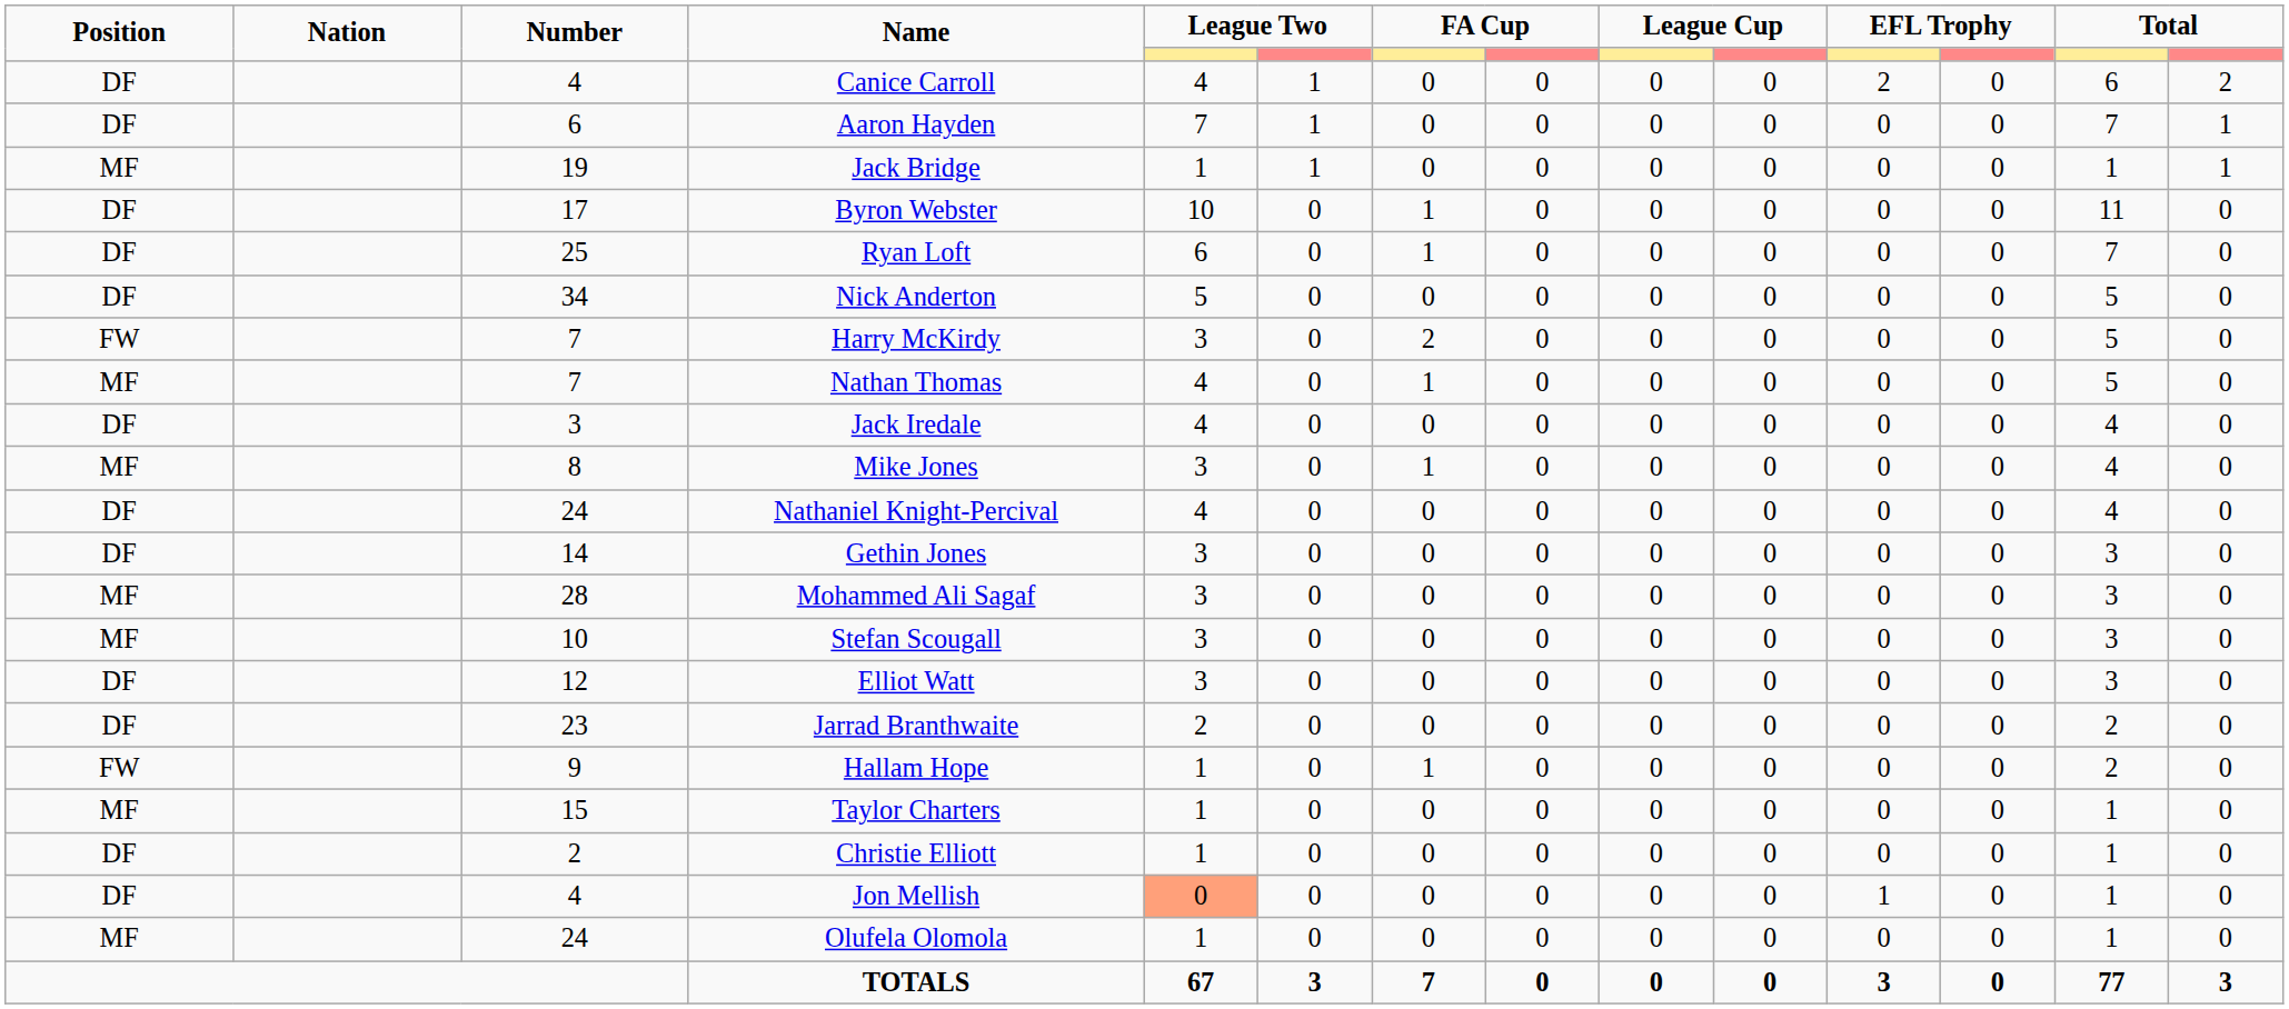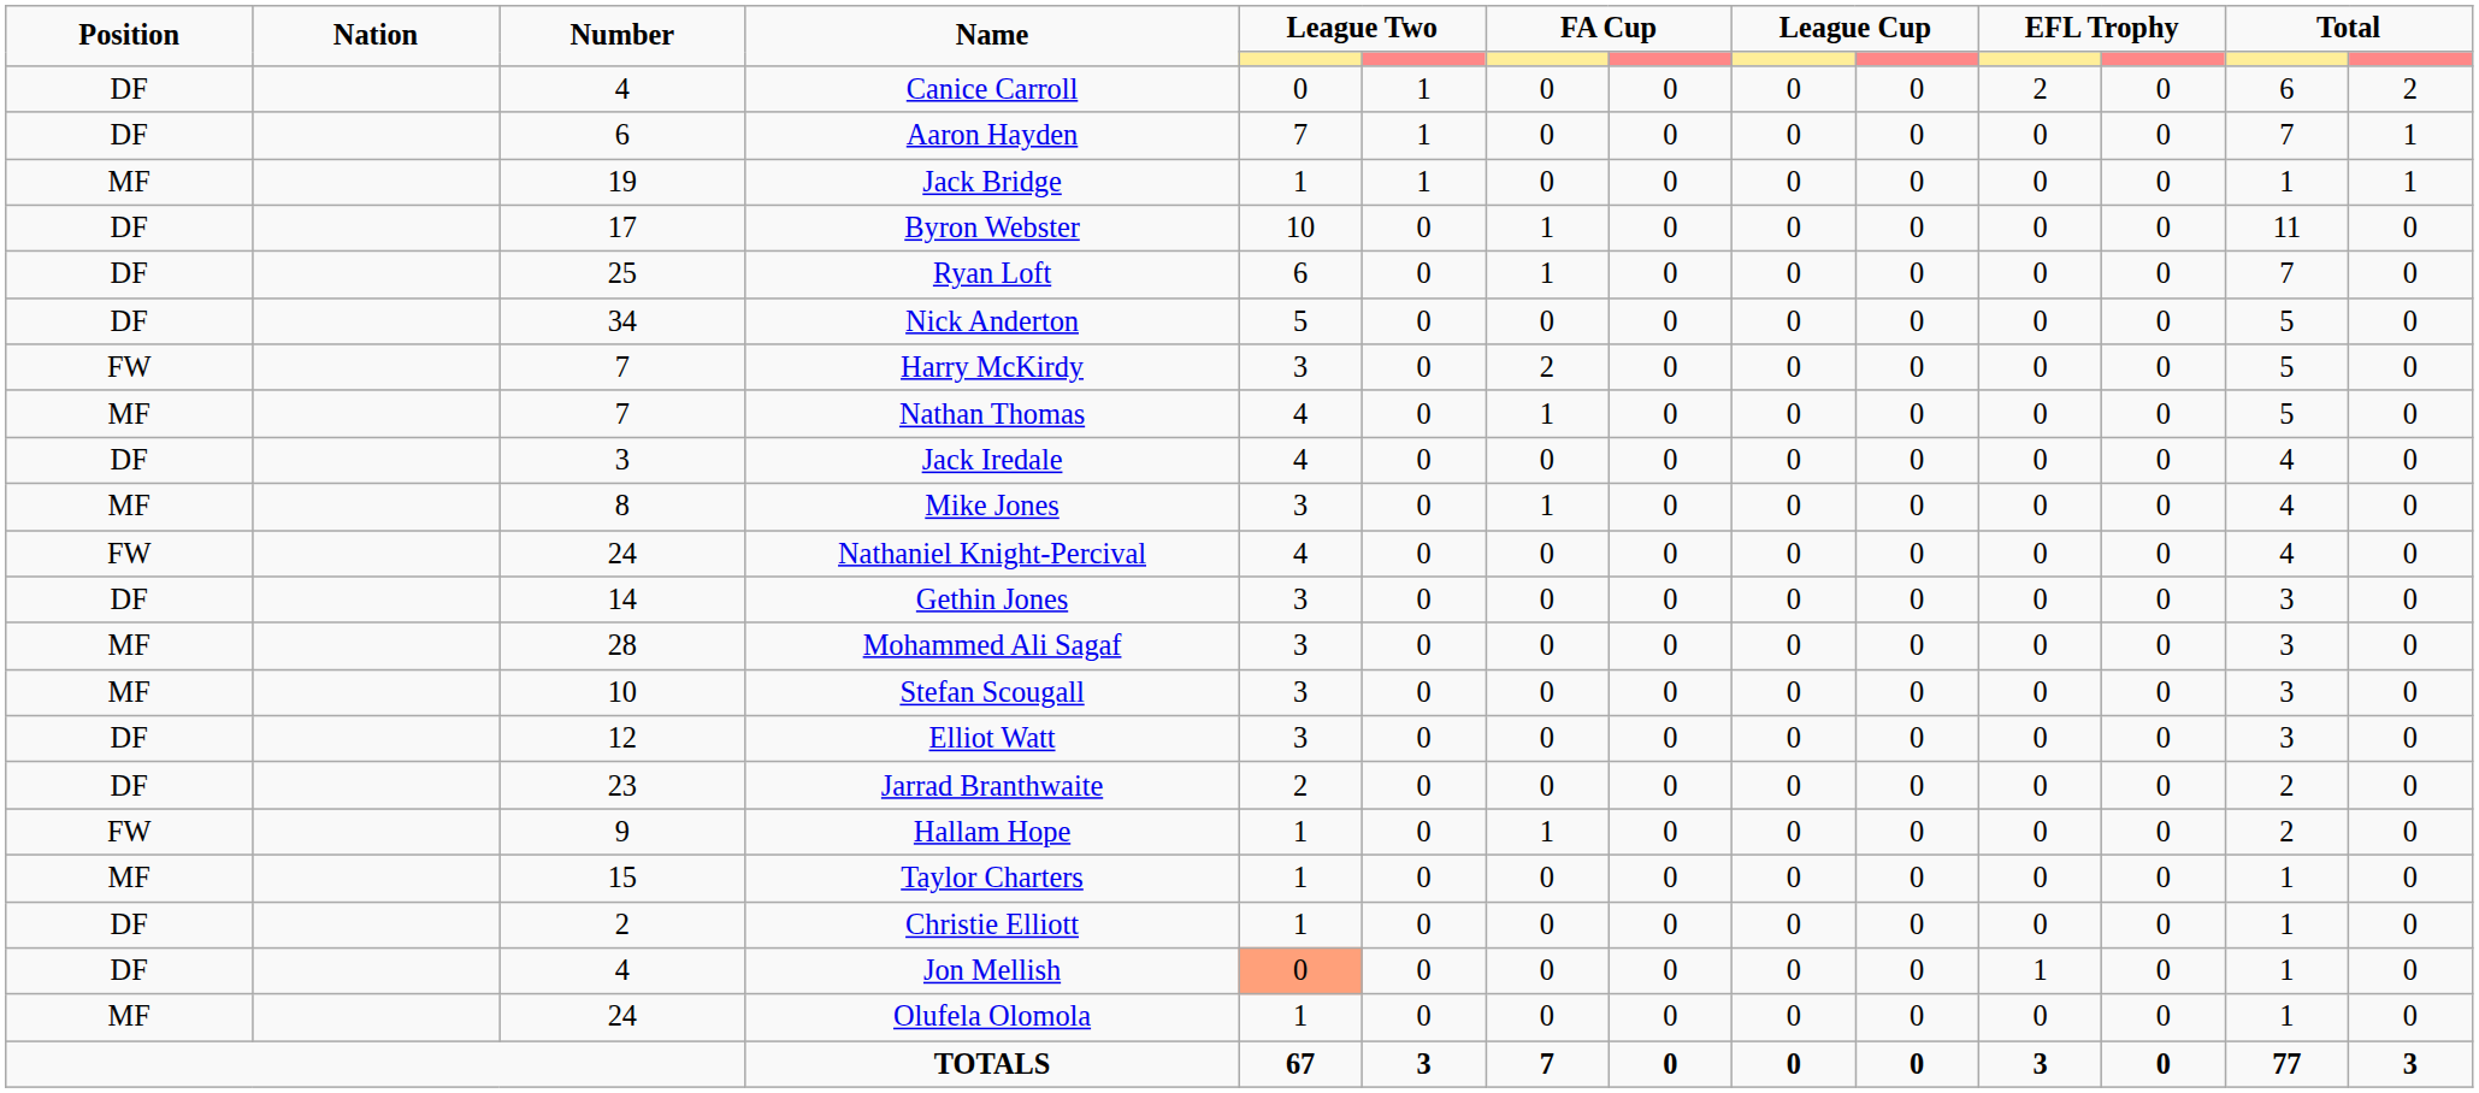 <table class="wikitable" style="font-size: 100%; text-align: center;">
 <tr>
 <td rowspan="2" width="10%" align="center"><strong>Position</strong></td>
 <td rowspan="2" width="10%" align="center"><strong>Nation</strong></td>
 <td rowspan="2" width="10%" align="center"><strong>Number</strong></td>
 <td rowspan="2" width="20%" align="center"><strong>Name</strong></td>
 <td colspan="2" align="center"><strong>League Two</strong></td>
 <td colspan="2" align="center"><strong>FA Cup</strong></td>
 <td colspan="2" align="center"><strong>League Cup</strong></td>
 <td colspan="2" align="center"><strong>EFL Trophy</strong></td>
 <td colspan="2" align="center"><strong>Total</strong></td>
 </tr>
 <tr>
 <th width=60 style="background: #FFEE99"></th>
 <th width=60 style="background: #FF8888"></th>
 <th width=60 style="background: #FFEE99"></th>
 <th width=60 style="background: #FF8888"></th>
 <th width=60 style="background: #FFEE99"></th>
 <th width=60 style="background: #FF8888"></th>
 <th width=60 style="background: #FFEE99"></th>
 <th width=60 style="background: #FF8888"></th>
 <th width=60 style="background: #FFEE99"></th>
 <th width=60 style="background: #FF8888"></th>
 </tr>
 <tr>
 <td>DF</td>
 <td></td>
 <td>4</td>
 <td><a href='#'>Canice Carroll</a></td>
-<td>4</td>
+<td>0</td>
 <td>1</td>
 <td>0</td>
 <td>0</td>
 <td>0</td>
 <td>0</td>
 <td>2</td>
 <td>0</td>
 <td>6</td>
 <td>2</td>
 </tr>
 <tr>
 <td>DF</td>
 <td></td>
 <td>6</td>
 <td><a href='#'>Aaron Hayden</a></td>
 <td>7</td>
 <td>1</td>
 <td>0</td>
 <td>0</td>
 <td>0</td>
 <td>0</td>
 <td>0</td>
 <td>0</td>
 <td>7</td>
 <td>1</td>
 </tr>
 <tr>
 <td>MF</td>
 <td></td>
 <td>19</td>
 <td><a href='#'>Jack Bridge</a></td>
 <td>1</td>
 <td>1</td>
 <td>0</td>
 <td>0</td>
 <td>0</td>
 <td>0</td>
 <td>0</td>
 <td>0</td>
 <td>1</td>
 <td>1</td>
 </tr>
 <tr>
 <td>DF</td>
 <td></td>
 <td>17</td>
 <td><a href='#'>Byron Webster</a></td>
 <td>10</td>
 <td>0</td>
 <td>1</td>
 <td>0</td>
 <td>0</td>
 <td>0</td>
 <td>0</td>
 <td>0</td>
 <td>11</td>
 <td>0</td>
 </tr>
 <tr>
 <td>DF</td>
 <td></td>
 <td>25</td>
 <td><a href='#'>Ryan Loft</a></td>
 <td>6</td>
 <td>0</td>
 <td>1</td>
 <td>0</td>
 <td>0</td>
 <td>0</td>
 <td>0</td>
 <td>0</td>
 <td>7</td>
 <td>0</td>
 </tr>
 <tr>
 <td>DF</td>
 <td></td>
 <td>34</td>
 <td><a href='#'>Nick Anderton</a></td>
 <td>5</td>
 <td>0</td>
 <td>0</td>
 <td>0</td>
 <td>0</td>
 <td>0</td>
 <td>0</td>
 <td>0</td>
 <td>5</td>
 <td>0</td>
 </tr>
 <tr>
 <td>FW</td>
 <td></td>
 <td>7</td>
 <td><a href='#'>Harry McKirdy</a></td>
 <td>3</td>
 <td>0</td>
 <td>2</td>
 <td>0</td>
 <td>0</td>
 <td>0</td>
 <td>0</td>
 <td>0</td>
 <td>5</td>
 <td>0</td>
 </tr>
 <tr>
 <td>MF</td>
 <td></td>
 <td>7</td>
 <td><a href='#'>Nathan Thomas</a></td>
 <td>4</td>
 <td>0</td>
 <td>1</td>
 <td>0</td>
 <td>0</td>
 <td>0</td>
 <td>0</td>
 <td>0</td>
 <td>5</td>
 <td>0</td>
 </tr>
 <tr>
 <td>DF</td>
 <td></td>
 <td>3</td>
 <td><a href='#'>Jack Iredale</a></td>
 <td>4</td>
 <td>0</td>
 <td>0</td>
 <td>0</td>
 <td>0</td>
 <td>0</td>
 <td>0</td>
 <td>0</td>
 <td>4</td>
 <td>0</td>
 </tr>
 <tr>
 <td>MF</td>
 <td></td>
 <td>8</td>
 <td><a href='#'>Mike Jones</a></td>
 <td>3</td>
 <td>0</td>
 <td>1</td>
 <td>0</td>
 <td>0</td>
 <td>0</td>
 <td>0</td>
 <td>0</td>
 <td>4</td>
 <td>0</td>
 </tr>
 <tr>
-<td>DF</td>
+<td>FW</td>
 <td></td>
 <td>24</td>
 <td><a href='#'>Nathaniel Knight-Percival</a></td>
 <td>4</td>
 <td>0</td>
 <td>0</td>
 <td>0</td>
 <td>0</td>
 <td>0</td>
 <td>0</td>
 <td>0</td>
 <td>4</td>
 <td>0</td>
 </tr>
 <tr>
 <td>DF</td>
 <td></td>
 <td>14</td>
 <td><a href='#'>Gethin Jones</a></td>
 <td>3</td>
 <td>0</td>
 <td>0</td>
 <td>0</td>
 <td>0</td>
 <td>0</td>
 <td>0</td>
 <td>0</td>
 <td>3</td>
 <td>0</td>
 </tr>
 <tr>
 <td>MF</td>
 <td></td>
 <td>28</td>
 <td><a href='#'>Mohammed Ali Sagaf</a></td>
 <td>3</td>
 <td>0</td>
 <td>0</td>
 <td>0</td>
 <td>0</td>
 <td>0</td>
 <td>0</td>
 <td>0</td>
 <td>3</td>
 <td>0</td>
 </tr>
 <tr>
 <td>MF</td>
 <td></td>
 <td>10</td>
 <td><a href='#'>Stefan Scougall</a></td>
 <td>3</td>
 <td>0</td>
 <td>0</td>
 <td>0</td>
 <td>0</td>
 <td>0</td>
 <td>0</td>
 <td>0</td>
 <td>3</td>
 <td>0</td>
 </tr>
 <tr>
 <td>DF</td>
 <td></td>
 <td>12</td>
 <td><a href='#'>Elliot Watt</a></td>
 <td>3</td>
 <td>0</td>
 <td>0</td>
 <td>0</td>
 <td>0</td>
 <td>0</td>
 <td>0</td>
 <td>0</td>
 <td>3</td>
 <td>0</td>
 </tr>
 <tr>
 <td>DF</td>
 <td></td>
 <td>23</td>
 <td><a href='#'>Jarrad Branthwaite</a></td>
 <td>2</td>
 <td>0</td>
 <td>0</td>
 <td>0</td>
 <td>0</td>
 <td>0</td>
 <td>0</td>
 <td>0</td>
 <td>2</td>
 <td>0</td>
 </tr>
 <tr>
 <td>FW</td>
 <td></td>
 <td>9</td>
 <td><a href='#'>Hallam Hope</a></td>
 <td>1</td>
 <td>0</td>
 <td>1</td>
 <td>0</td>
 <td>0</td>
 <td>0</td>
 <td>0</td>
 <td>0</td>
 <td>2</td>
 <td>0</td>
 </tr>
 <tr>
 <td>MF</td>
 <td></td>
 <td>15</td>
 <td><a href='#'>Taylor Charters</a></td>
 <td>1</td>
 <td>0</td>
 <td>0</td>
 <td>0</td>
 <td>0</td>
 <td>0</td>
 <td>0</td>
 <td>0</td>
 <td>1</td>
 <td>0</td>
 </tr>
 <tr>
 <td>DF</td>
 <td></td>
 <td>2</td>
 <td><a href='#'>Christie Elliott</a></td>
 <td>1</td>
 <td>0</td>
 <td>0</td>
 <td>0</td>
 <td>0</td>
 <td>0</td>
 <td>0</td>
 <td>0</td>
 <td>1</td>
 <td>0</td>
 </tr>
 <tr>
 <td>DF</td>
 <td></td>
 <td>4</td>
 <td><a href='#'>Jon Mellish</a></td>
 <td style="background: lightsalmon;">0</td>
 <td>0</td>
 <td>0</td>
 <td>0</td>
 <td>0</td>
 <td>0</td>
 <td>1</td>
 <td>0</td>
 <td>1</td>
 <td>0</td>
 </tr>
 <tr>
 <td>MF</td>
 <td></td>
 <td>24</td>
 <td><a href='#'>Olufela Olomola</a></td>
 <td>1</td>
 <td>0</td>
 <td>0</td>
 <td>0</td>
 <td>0</td>
 <td>0</td>
 <td>0</td>
 <td>0</td>
 <td>1</td>
 <td>0</td>
 </tr>
 <tr>
 <td colspan="3"></td>
 <td><strong>TOTALS</strong></td>
 <td><strong>67</strong></td>
 <td><strong>3</strong></td>
 <td><strong>7</strong></td>
 <td><strong>0</strong></td>
 <td><strong>0</strong></td>
 <td><strong>0</strong></td>
 <td><strong>3</strong></td>
 <td><strong>0</strong></td>
 <td><strong>77</strong></td>
 <td><strong>3</strong></td>
 </tr>
 </table>
